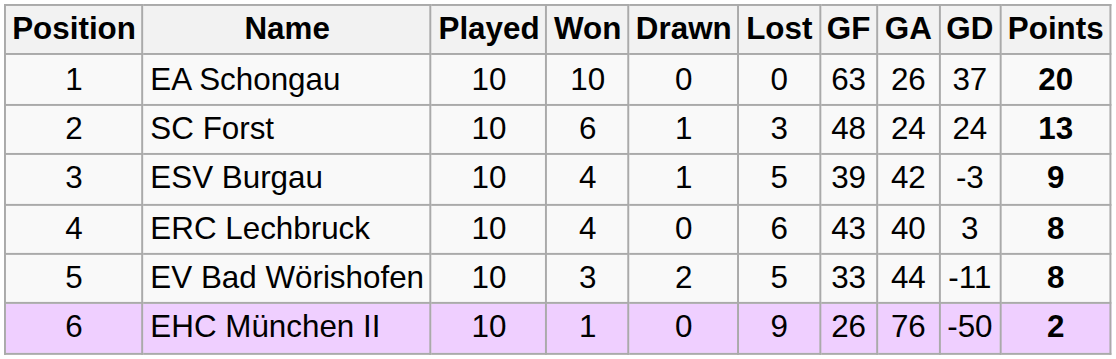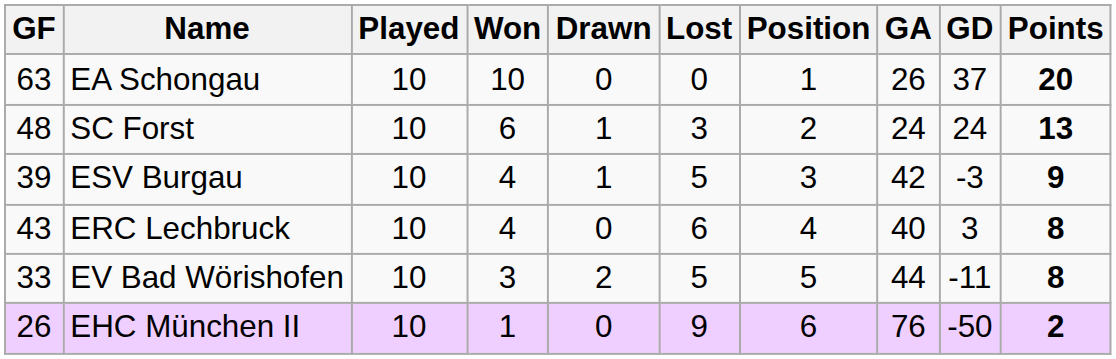 <table class="wikitable">
 <tr align="center">
-<th>Position</th>
+<th>GF</th>
 <th>Name</th>
 <th>Played</th>
 <th>Won</th>
 <th>Drawn</th>
 <th>Lost</th>
-<th>GF</th>
+<th>Position</th>
 <th>GA</th>
 <th>GD</th>
 <th>Points</th>
 </tr>
 <tr align="center">
-<td>1</td>
+<td>63</td>
 <td align="left">EA Schongau</td>
 <td>10</td>
 <td>10</td>
 <td>0</td>
 <td>0</td>
-<td>63</td>
+<td>1</td>
 <td>26</td>
 <td>37</td>
 <td><strong>20</strong></td>
 </tr>
 <tr align="center">
-<td>2</td>
+<td>48</td>
 <td align="left">SC Forst</td>
 <td>10</td>
 <td>6</td>
 <td>1</td>
 <td>3</td>
-<td>48</td>
+<td>2</td>
 <td>24</td>
 <td>24</td>
 <td><strong>13</strong></td>
 </tr>
 <tr align="center">
-<td>3</td>
+<td>39</td>
 <td align="left">ESV Burgau</td>
 <td>10</td>
 <td>4</td>
 <td>1</td>
 <td>5</td>
-<td>39</td>
+<td>3</td>
 <td>42</td>
 <td>-3</td>
 <td><strong>9</strong></td>
 </tr>
 <tr align="center">
-<td>4</td>
+<td>43</td>
 <td align="left">ERC Lechbruck</td>
 <td>10</td>
 <td>4</td>
 <td>0</td>
 <td>6</td>
-<td>43</td>
+<td>4</td>
 <td>40</td>
 <td>3</td>
 <td><strong>8</strong></td>
 </tr>
 <tr align="center">
-<td>5</td>
+<td>33</td>
 <td align="left">EV Bad Wörishofen</td>
 <td>10</td>
 <td>3</td>
 <td>2</td>
 <td>5</td>
-<td>33</td>
+<td>5</td>
 <td>44</td>
 <td>-11</td>
 <td><strong>8</strong></td>
 </tr>
 <tr align="center" bgcolor="#efcfff">
-<td>6</td>
+<td>26</td>
 <td align="left">EHC München II</td>
 <td>10</td>
 <td>1</td>
 <td>0</td>
 <td>9</td>
-<td>26</td>
+<td>6</td>
 <td>76</td>
 <td>-50</td>
 <td><strong>2</strong></td>
 </tr>
 </table>
